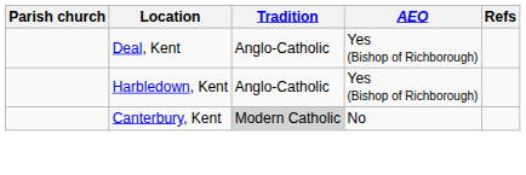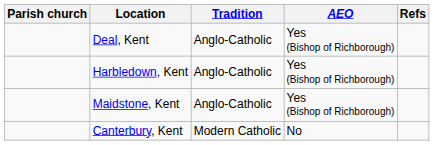 <table class="wikitable sortable">
 <tr>
 <th>Parish church</th>
 <th>Location</th>
 <th><a href='#'>Tradition</a></th>
 <th><em><a href='#'>AEO</a></em></th>
 <th>Refs</th>
 </tr>
 <tr>
 <td></td>
 <td><a href='#'>Deal</a>, Kent</td>
 <td>Anglo-Catholic</td>
 <td>Yes <br> <small>(Bishop of Richborough)</small></td>
 <td></td>
 </tr>
 <tr>
 <td></td>
 <td><a href='#'>Harbledown</a>, Kent</td>
 <td>Anglo-Catholic</td>
 <td>Yes <br> <small>(Bishop of Richborough)</small></td>
 <td></td>
 </tr>
 <tr>
 <td></td>
+<td><a href='#'>Maidstone</a>, Kent</td>
+<td>Anglo-Catholic</td>
+<td>Yes <br> <small>(Bishop of Richborough)</small></td>
+<td></td>
+</tr>
+<tr>
+<td></td>
 <td><a href='#'>Canterbury</a>, Kent</td>
-<td style="background: lightgrey;">Modern Catholic</td>
+<td>Modern Catholic</td>
 <td>No</td>
 <td></td>
 </tr>
 </table>
